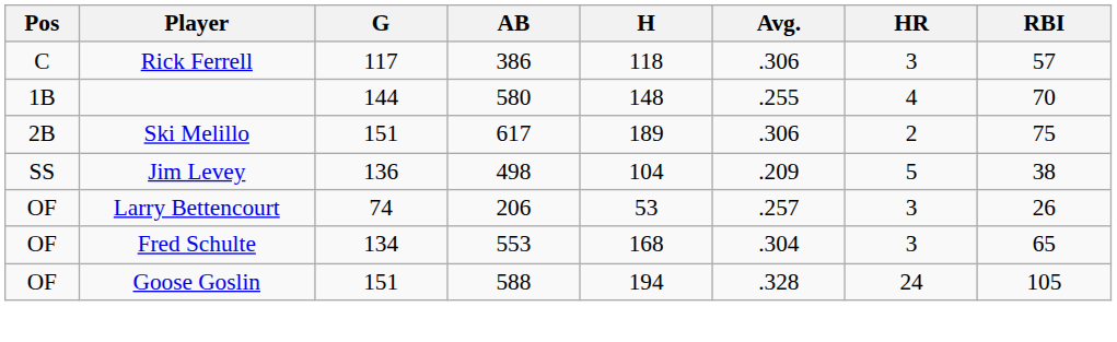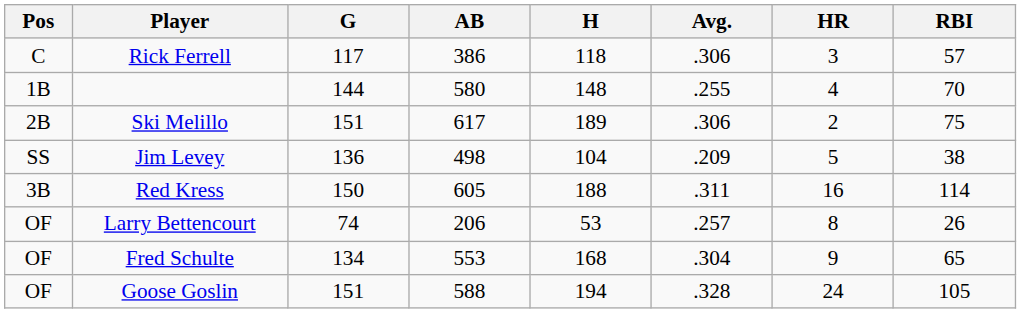 <table class="wikitable sortable">
 <tr>
 <th bgcolor="#DDDDFF" width="5%">Pos</th>
 <th bgcolor="#DDDDFF" width="16%">Player</th>
 <th bgcolor="#DDDDFF" width="9%">G</th>
 <th bgcolor="#DDDDFF" width="9%">AB</th>
 <th bgcolor="#DDDDFF" width="9%">H</th>
 <th bgcolor="#DDDDFF" width="9%">Avg.</th>
 <th bgcolor="#DDDDFF" width="9%">HR</th>
 <th bgcolor="#DDDDFF" width="9%">RBI</th>
 </tr>
 <tr align="center">
 <td>C</td>
 <td><a href='#'>Rick Ferrell</a></td>
 <td>117</td>
 <td>386</td>
 <td>118</td>
 <td>.306</td>
 <td>3</td>
 <td>57</td>
 </tr>
 <tr align="center">
 <td>1B</td>
 <td></td>
 <td>144</td>
 <td>580</td>
 <td>148</td>
 <td>.255</td>
 <td>4</td>
 <td>70</td>
 </tr>
 <tr align="center">
 <td>2B</td>
 <td><a href='#'>Ski Melillo</a></td>
 <td>151</td>
 <td>617</td>
 <td>189</td>
 <td>.306</td>
 <td>2</td>
 <td>75</td>
 </tr>
 <tr align="center">
 <td>SS</td>
 <td><a href='#'>Jim Levey</a></td>
 <td>136</td>
 <td>498</td>
 <td>104</td>
 <td>.209</td>
 <td>5</td>
 <td>38</td>
 </tr>
 <tr align="center">
+<td>3B</td>
+<td><a href='#'>Red Kress</a></td>
+<td>150</td>
+<td>605</td>
+<td>188</td>
+<td>.311</td>
+<td>16</td>
+<td>114</td>
+</tr>
+<tr align="center">
 <td>OF</td>
 <td><a href='#'>Larry Bettencourt</a></td>
 <td>74</td>
 <td>206</td>
 <td>53</td>
 <td>.257</td>
-<td>3</td>
+<td>8</td>
 <td>26</td>
 </tr>
 <tr align="center">
 <td>OF</td>
 <td><a href='#'>Fred Schulte</a></td>
 <td>134</td>
 <td>553</td>
 <td>168</td>
 <td>.304</td>
-<td>3</td>
+<td>9</td>
 <td>65</td>
 </tr>
 <tr align="center">
 <td>OF</td>
 <td><a href='#'>Goose Goslin</a></td>
 <td>151</td>
 <td>588</td>
 <td>194</td>
 <td>.328</td>
 <td>24</td>
 <td>105</td>
 </tr>
 </table>
